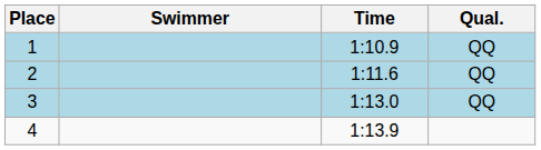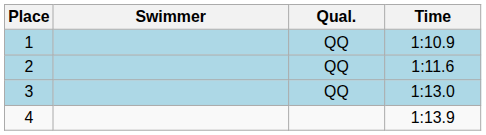 <table class=wikitable style="text-align:center">
 <tr>
 <th>Place</th>
 <th width=230>Swimmer</th>
+<th width=90>Qual.</th>
 <th width=90>Time</th>
-<th width=90>Qual.</th>
 </tr>
 <tr bgcolor=lightblue>
 <td>1</td>
 <td align=left></td>
+<td>QQ</td>
 <td>1:10.9</td>
-<td>QQ</td>
 </tr>
 <tr bgcolor=lightblue>
 <td>2</td>
 <td align=left></td>
+<td>QQ</td>
 <td>1:11.6</td>
-<td>QQ</td>
 </tr>
 <tr bgcolor=lightblue>
 <td>3</td>
 <td align=left></td>
+<td>QQ</td>
 <td>1:13.0</td>
-<td>QQ</td>
 </tr>
 <tr>
 <td>4</td>
 <td align=left></td>
+<td></td>
 <td>1:13.9</td>
-<td></td>
 </tr>
 </table>
